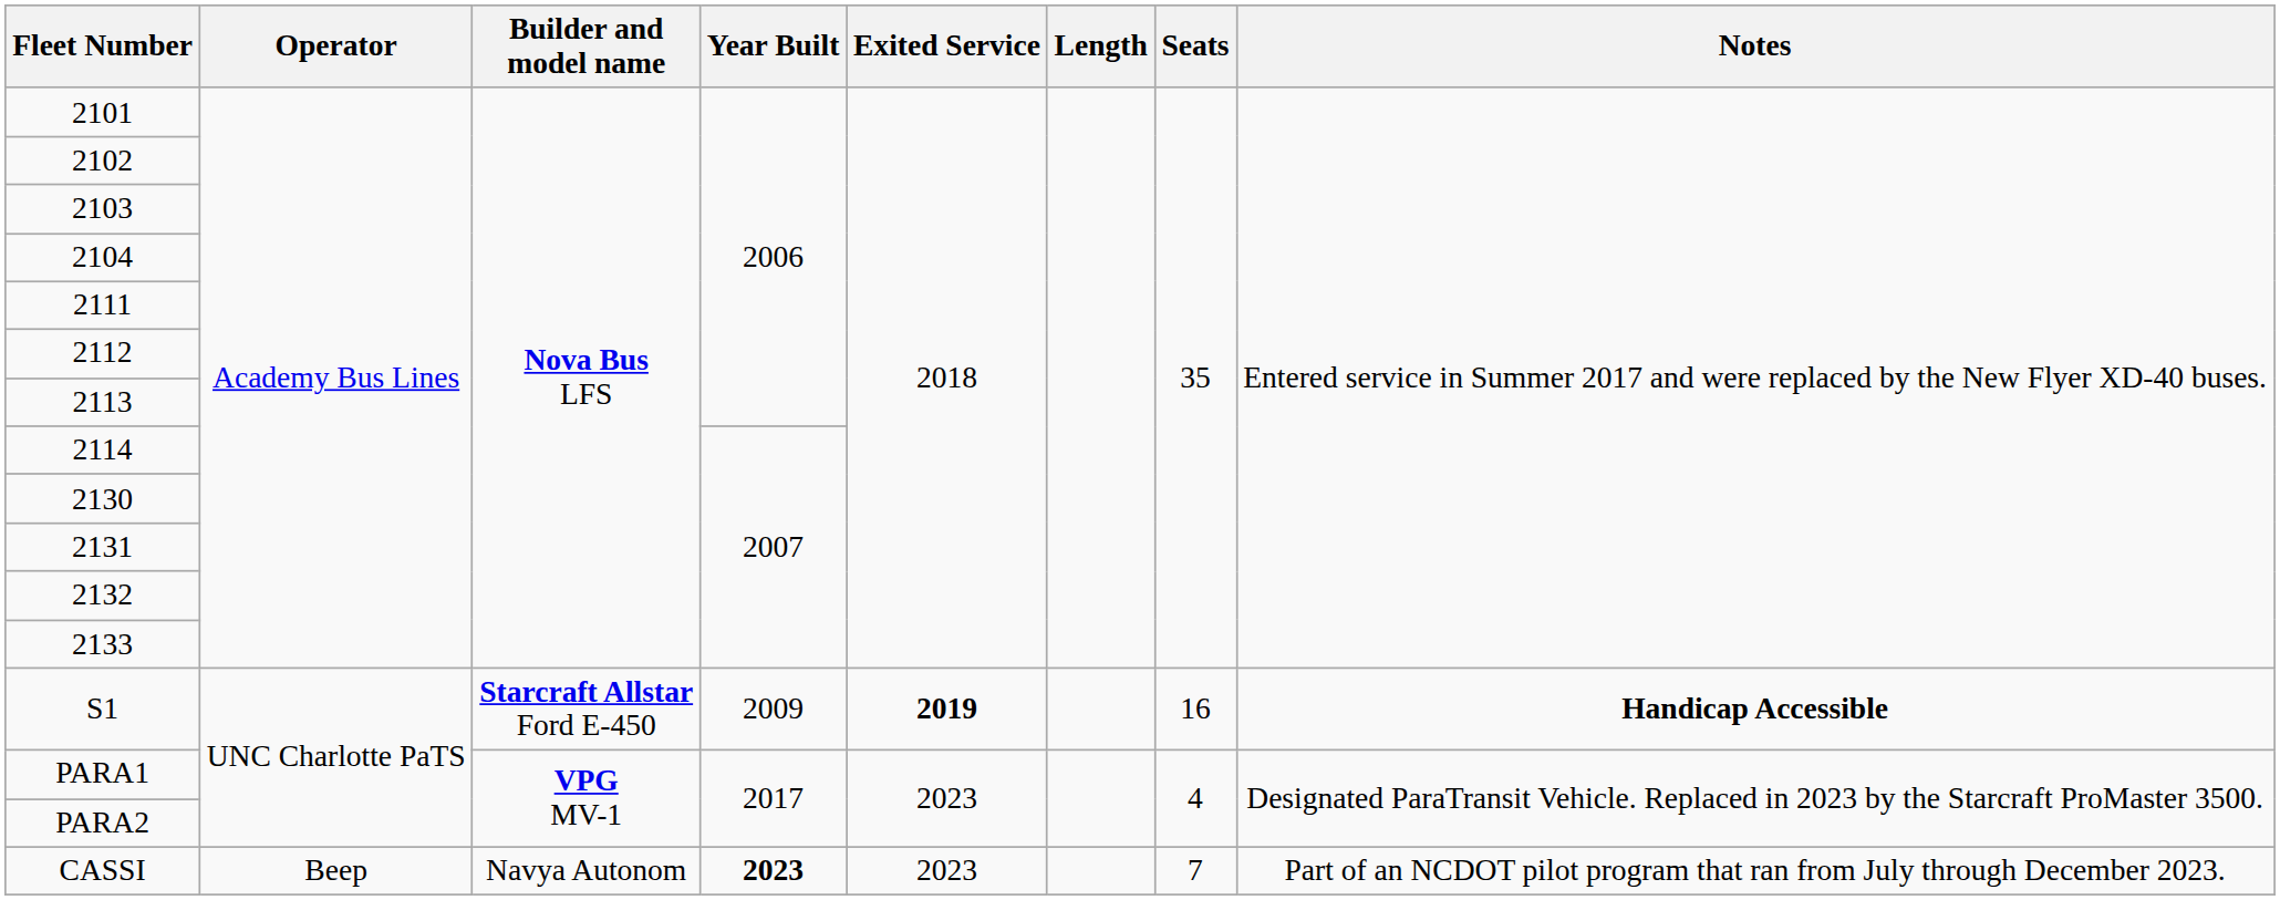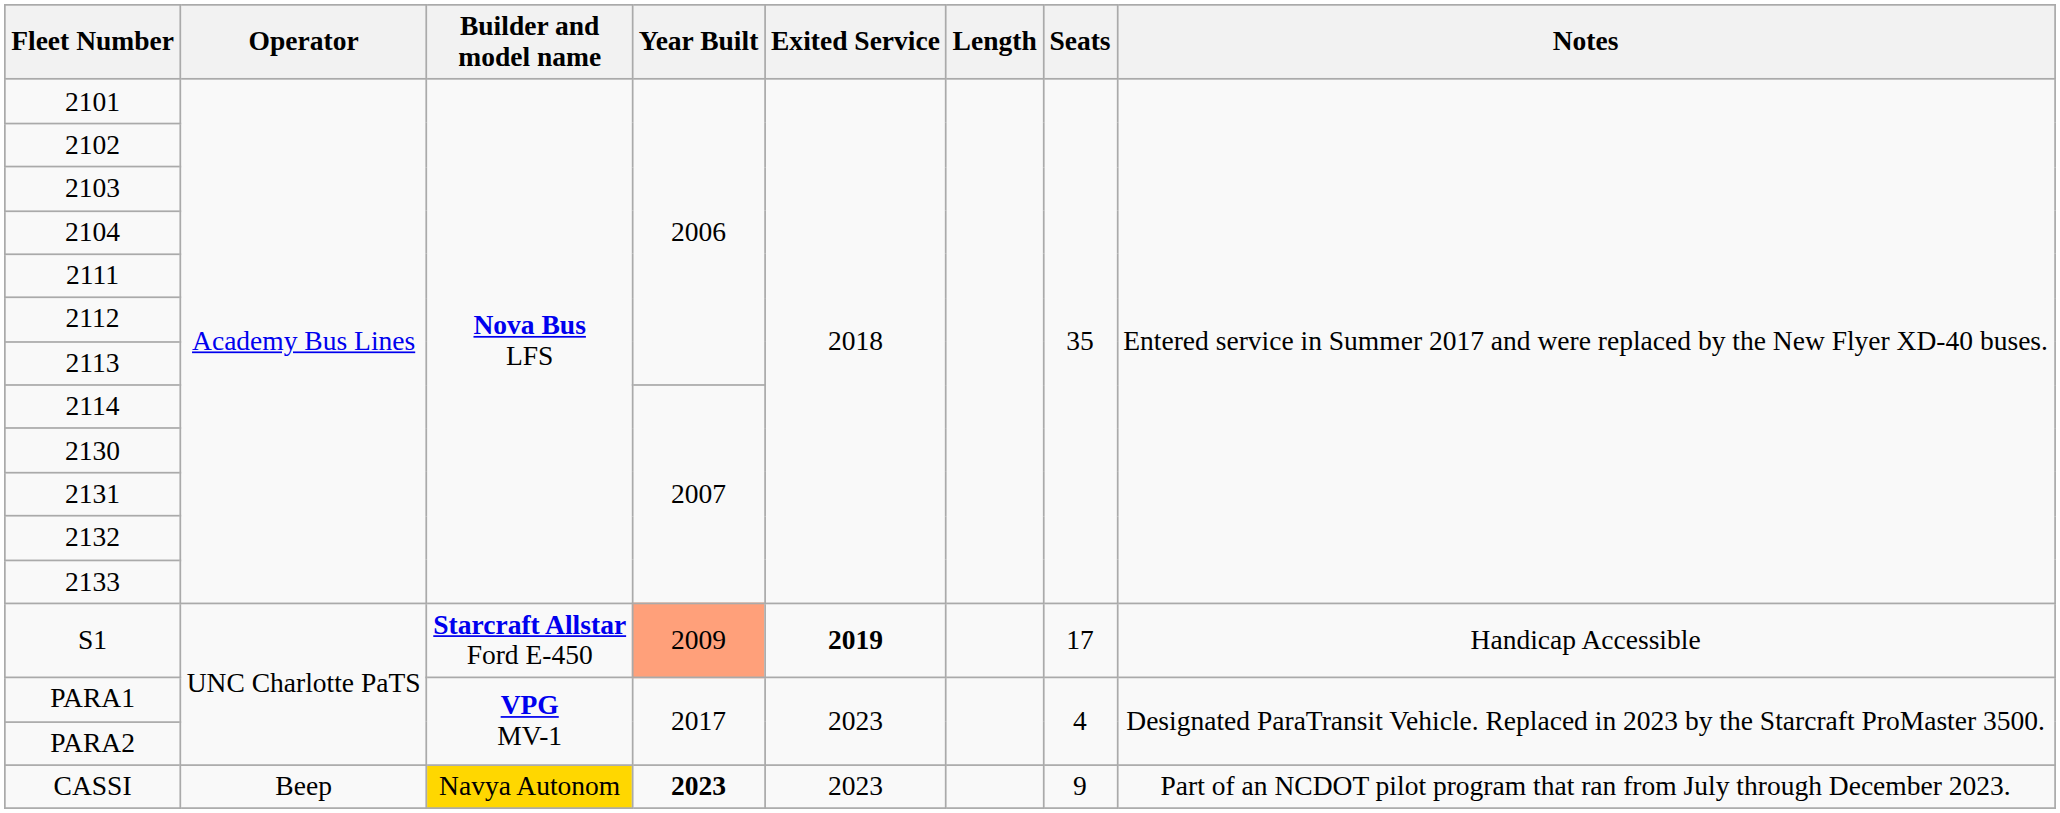 <table class="wikitable sortable" style="text-align:center" style="font-size: 95%;">
 <tr>
 <th>Fleet Number</th>
 <th>Operator</th>
 <th>Builder and<br>model name</th>
 <th>Year Built</th>
 <th>Exited Service</th>
 <th>Length</th>
 <th>Seats</th>
 <th class=unsortable>Notes</th>
 </tr>
 <tr>
 <td align="center">2101</td>
 <td rowspan="12" align="center"><a href='#'>Academy Bus Lines</a></td>
 <td rowspan="12" align="center"><strong><a href='#'>Nova Bus</a></strong><br>LFS</td>
 <td rowspan="7" align="center">2006</td>
 <td rowspan="12" align="center">2018</td>
 <td rowspan="12" align="center"></td>
 <td rowspan="12" align="center">35</td>
 <td rowspan="12" align="center">Entered service in Summer 2017 and were replaced by the New Flyer XD-40 buses. </td>
 </tr>
 <tr>
 <td align="center">2102</td>
 </tr>
 <tr>
 <td align="center">2103</td>
 </tr>
 <tr>
 <td align="center">2104</td>
 </tr>
 <tr>
 <td align="center">2111</td>
 </tr>
 <tr>
 <td align="center">2112</td>
 </tr>
 <tr>
 <td align="center">2113</td>
 </tr>
 <tr>
 <td align="center">2114</td>
 <td rowspan="5" align="center">2007</td>
 </tr>
 <tr>
 <td align="center">2130</td>
 </tr>
 <tr>
 <td align="center">2131</td>
 </tr>
 <tr>
 <td align="center">2132</td>
 </tr>
 <tr>
 <td align="center">2133</td>
 </tr>
 <tr>
 <td align="center">S1</td>
 <td rowspan="3" align="center">UNC Charlotte PaTS</td>
 <td align="center"><strong><a href='#'>Starcraft Allstar</a></strong><br>Ford E-450</td>
-<td align="center">2009</td>
+<td align="center" style="background: lightsalmon;">2009</td>
 <td align="center"><strong>2019</strong></td>
 <td align="center"></td>
-<td align="center">16</td>
-<td align="center"><strong>Handicap Accessible</strong></td>
+<td align="center">17</td>
+<td align="center">Handicap Accessible</td>
 </tr>
 <tr>
 <td align="center">PARA1</td>
 <td rowspan="2" align="center"><strong><a href='#'>VPG</a></strong><br>MV-1</td>
 <td rowspan="2" align="center">2017</td>
 <td rowspan="2" align="center">2023</td>
 <td rowspan="2" align="center"></td>
 <td rowspan="2" align="center">4</td>
 <td rowspan="2" align="center">Designated ParaTransit Vehicle. Replaced in 2023 by  the Starcraft ProMaster 3500.</td>
 </tr>
 <tr>
 <td align="center">PARA2</td>
 </tr>
 <tr>
 <td align="center">CASSI</td>
 <td rowspan="3" align="center">Beep</td>
-<td align="center">Navya Autonom</td>
+<td align="center" style="background: gold;">Navya Autonom</td>
 <td align="center"><strong>2023</strong></td>
 <td align="center">2023</td>
 <td align="center"></td>
-<td align="center">7</td>
+<td align="center">9</td>
 <td align="center">Part of an NCDOT pilot program that ran from July through December 2023.</td>
 </tr>
 </table>
